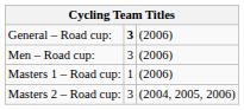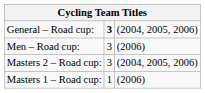 <table class="wikitable">
 <tr>
 <th colspan="3">Cycling Team Titles</th>
 </tr>
 <tr>
 <td>General – Road cup:</td>
 <td><strong>3</strong></td>
-<td>(2006)</td>
+<td>(2004, 2005, 2006)</td>
 </tr>
 <tr>
 <td>Men – Road cup:</td>
 <td>3</td>
 <td>(2006)</td>
 </tr>
 <tr>
+<td>Masters 2 – Road cup:</td>
+<td>3</td>
+<td>(2004, 2005, 2006)</td>
+</tr>
+<tr>
 <td>Masters 1 – Road cup:</td>
 <td>1</td>
 <td>(2006)</td>
 </tr>
-<tr>
-<td>Masters 2 – Road cup:</td>
-<td>3</td>
-<td>(2004, 2005, 2006)</td>
-</tr>
 </table>
